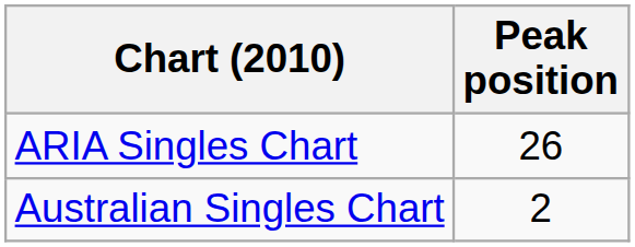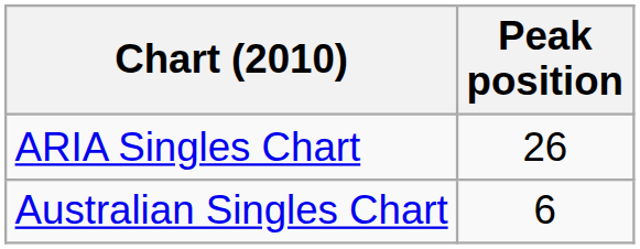 <table class="wikitable">
 <tr>
 <th>Chart (2010)</th>
 <th>Peak<br>position</th>
 </tr>
 <tr>
 <td><a href='#'>ARIA Singles Chart</a></td>
 <td align="center">26</td>
 </tr>
 <tr>
 <td><a href='#'>Australian Singles Chart</a></td>
-<td align="center">2</td>
+<td align="center">6</td>
 </tr>
 </table>
